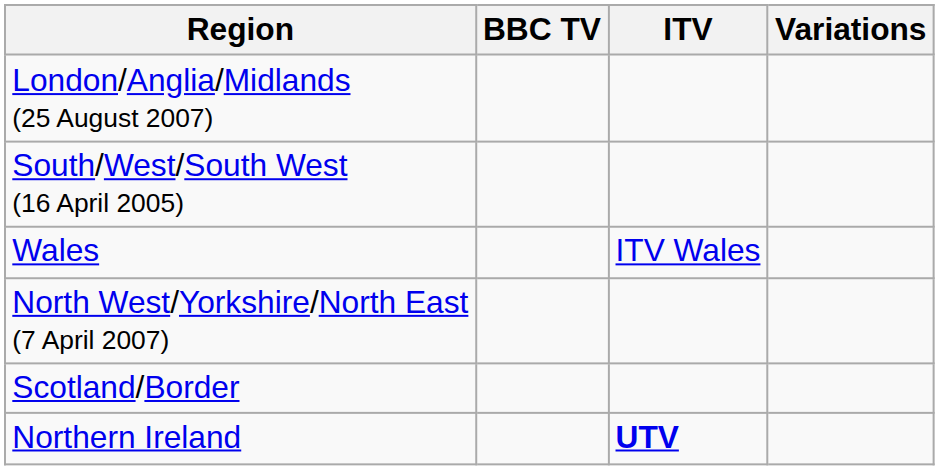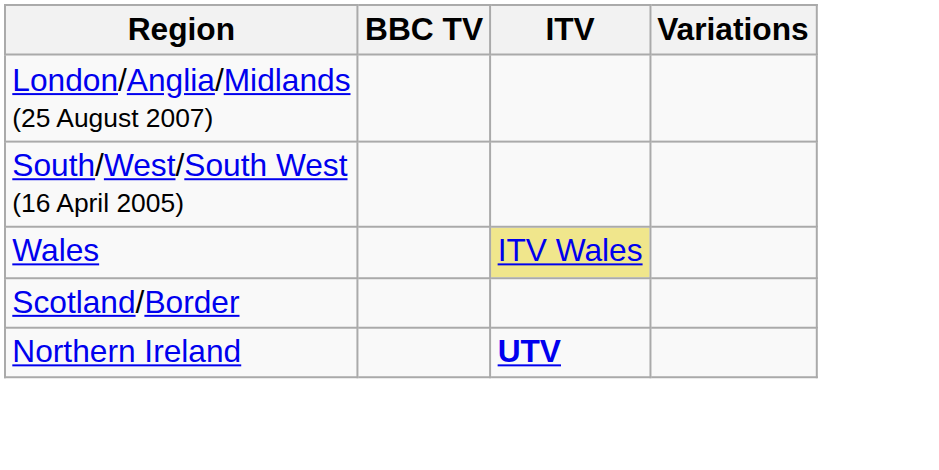 <table class="wikitable sortable plainrowheaders">
 <tr>
 <th>Region</th>
 <th>BBC TV</th>
 <th>ITV</th>
 <th>Variations</th>
 </tr>
 <tr>
 <td><a href='#'>London</a>/<a href='#'>Anglia</a>/<a href='#'>Midlands</a><br><small>(25 August 2007)</small></td>
 <td></td>
 <td></td>
 <td></td>
 </tr>
 <tr>
 <td><a href='#'>South</a>/<a href='#'>West</a>/<a href='#'>South West</a><br><small>(16 April 2005)</small></td>
 <td></td>
 <td></td>
 <td></td>
 </tr>
 <tr>
 <td><a href='#'>Wales</a></td>
 <td></td>
-<td><a href='#'>ITV Wales</a></td>
-<td></td>
-</tr>
-<tr>
-<td><a href='#'>North West</a>/<a href='#'>Yorkshire</a>/<a href='#'>North East</a><br><small>(7 April 2007)</small></td>
-<td></td>
-<td></td>
+<td style="background: khaki;"><a href='#'>ITV Wales</a></td>
 <td></td>
 </tr>
 <tr>
 <td><a href='#'>Scotland</a>/<a href='#'>Border</a></td>
 <td></td>
 <td></td>
 <td></td>
 </tr>
 <tr>
 <td><a href='#'>Northern Ireland</a></td>
 <td></td>
 <td><strong><a href='#'>UTV</a></strong></td>
 <td></td>
 </tr>
 </table>
